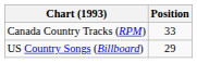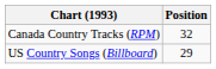 <table class="wikitable sortable">
 <tr>
 <th scope="col">Chart (1993)</th>
 <th scope="col">Position</th>
 </tr>
 <tr>
 <td>Canada Country Tracks (<em><a href='#'>RPM</a></em>)</td>
-<td align="center">33</td>
+<td align="center">32</td>
 </tr>
 <tr>
 <td>US <a href='#'>Country Songs</a> (<em><a href='#'>Billboard</a></em>)</td>
 <td align="center">29</td>
 </tr>
 </table>
